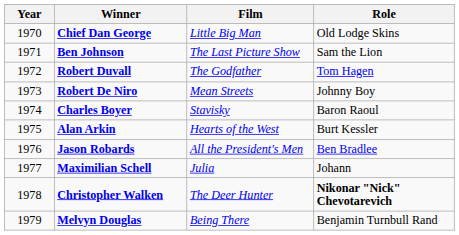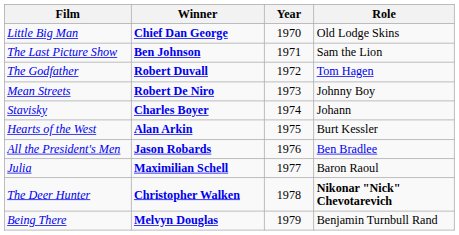 <table class="wikitable" width="95%" cellpadding="5">
 <tr>
+<th width="300"><strong>Film</strong></th>
+<th width="300"><strong>Winner</strong></th>
 <th width="100"><strong>Year</strong></th>
-<th width="300"><strong>Winner</strong></th>
-<th width="300"><strong>Film</strong></th>
 <th width="300"><strong>Role</strong></th>
 </tr>
 <tr>
+<td><em><a href='#'>Little Big Man</a></em></td>
+<td><strong><a href='#'>Chief Dan George</a></strong></td>
 <td style="text-align:center;">1970</td>
-<td><strong><a href='#'>Chief Dan George</a></strong></td>
-<td><em><a href='#'>Little Big Man</a></em></td>
 <td>Old Lodge Skins</td>
 </tr>
 <tr>
+<td><em><a href='#'>The Last Picture Show</a></em></td>
+<td><strong><a href='#'>Ben Johnson</a></strong></td>
 <td style="text-align:center;">1971</td>
-<td><strong><a href='#'>Ben Johnson</a></strong></td>
-<td><em><a href='#'>The Last Picture Show</a></em></td>
 <td>Sam the Lion</td>
 </tr>
 <tr>
+<td><em><a href='#'>The Godfather</a></em></td>
+<td><strong><a href='#'>Robert Duvall</a></strong></td>
 <td style="text-align:center;">1972</td>
-<td><strong><a href='#'>Robert Duvall</a></strong></td>
-<td><em><a href='#'>The Godfather</a></em></td>
 <td><a href='#'>Tom Hagen</a></td>
 </tr>
 <tr>
+<td><em><a href='#'>Mean Streets</a></em></td>
+<td><strong><a href='#'>Robert De Niro</a></strong></td>
 <td style="text-align:center;">1973</td>
-<td><strong><a href='#'>Robert De Niro</a></strong></td>
-<td><em><a href='#'>Mean Streets</a></em></td>
 <td>Johnny Boy</td>
 </tr>
 <tr>
+<td><em><a href='#'>Stavisky</a></em></td>
+<td><strong><a href='#'>Charles Boyer</a></strong></td>
 <td style="text-align:center;">1974</td>
-<td><strong><a href='#'>Charles Boyer</a></strong></td>
-<td><em><a href='#'>Stavisky</a></em></td>
+<td>Johann</td>
+</tr>
+<tr>
+<td><em><a href='#'>Hearts of the West</a></em></td>
+<td><strong><a href='#'>Alan Arkin</a></strong></td>
+<td style="text-align:center;">1975</td>
+<td>Burt Kessler</td>
+</tr>
+<tr>
+<td><em><a href='#'>All the President's Men</a></em></td>
+<td><strong><a href='#'>Jason Robards</a></strong></td>
+<td style="text-align:center;">1976</td>
+<td><a href='#'>Ben Bradlee</a></td>
+</tr>
+<tr>
+<td><em><a href='#'>Julia</a></em></td>
+<td><strong><a href='#'>Maximilian Schell</a></strong></td>
+<td style="text-align:center;">1977</td>
 <td>Baron Raoul</td>
 </tr>
 <tr>
-<td style="text-align:center;">1975</td>
-<td><strong><a href='#'>Alan Arkin</a></strong></td>
-<td><em><a href='#'>Hearts of the West</a></em></td>
-<td>Burt Kessler</td>
-</tr>
-<tr>
-<td style="text-align:center;">1976</td>
-<td><strong><a href='#'>Jason Robards</a></strong></td>
-<td><em><a href='#'>All the President's Men</a></em></td>
-<td><a href='#'>Ben Bradlee</a></td>
-</tr>
-<tr>
-<td style="text-align:center;">1977</td>
-<td><strong><a href='#'>Maximilian Schell</a></strong></td>
-<td><em><a href='#'>Julia</a></em></td>
-<td>Johann</td>
-</tr>
-<tr>
+<td><em><a href='#'>The Deer Hunter</a></em></td>
+<td><strong><a href='#'>Christopher Walken</a></strong></td>
 <td style="text-align:center;">1978</td>
-<td><strong><a href='#'>Christopher Walken</a></strong></td>
-<td><em><a href='#'>The Deer Hunter</a></em></td>
 <td><strong>Nikonar "Nick" Chevotarevich</strong></td>
 </tr>
 <tr>
+<td><em><a href='#'>Being There</a></em></td>
+<td><strong><a href='#'>Melvyn Douglas</a></strong></td>
 <td style="text-align:center;">1979</td>
-<td><strong><a href='#'>Melvyn Douglas</a></strong></td>
-<td><em><a href='#'>Being There</a></em></td>
 <td>Benjamin Turnbull Rand</td>
 </tr>
 </table>
